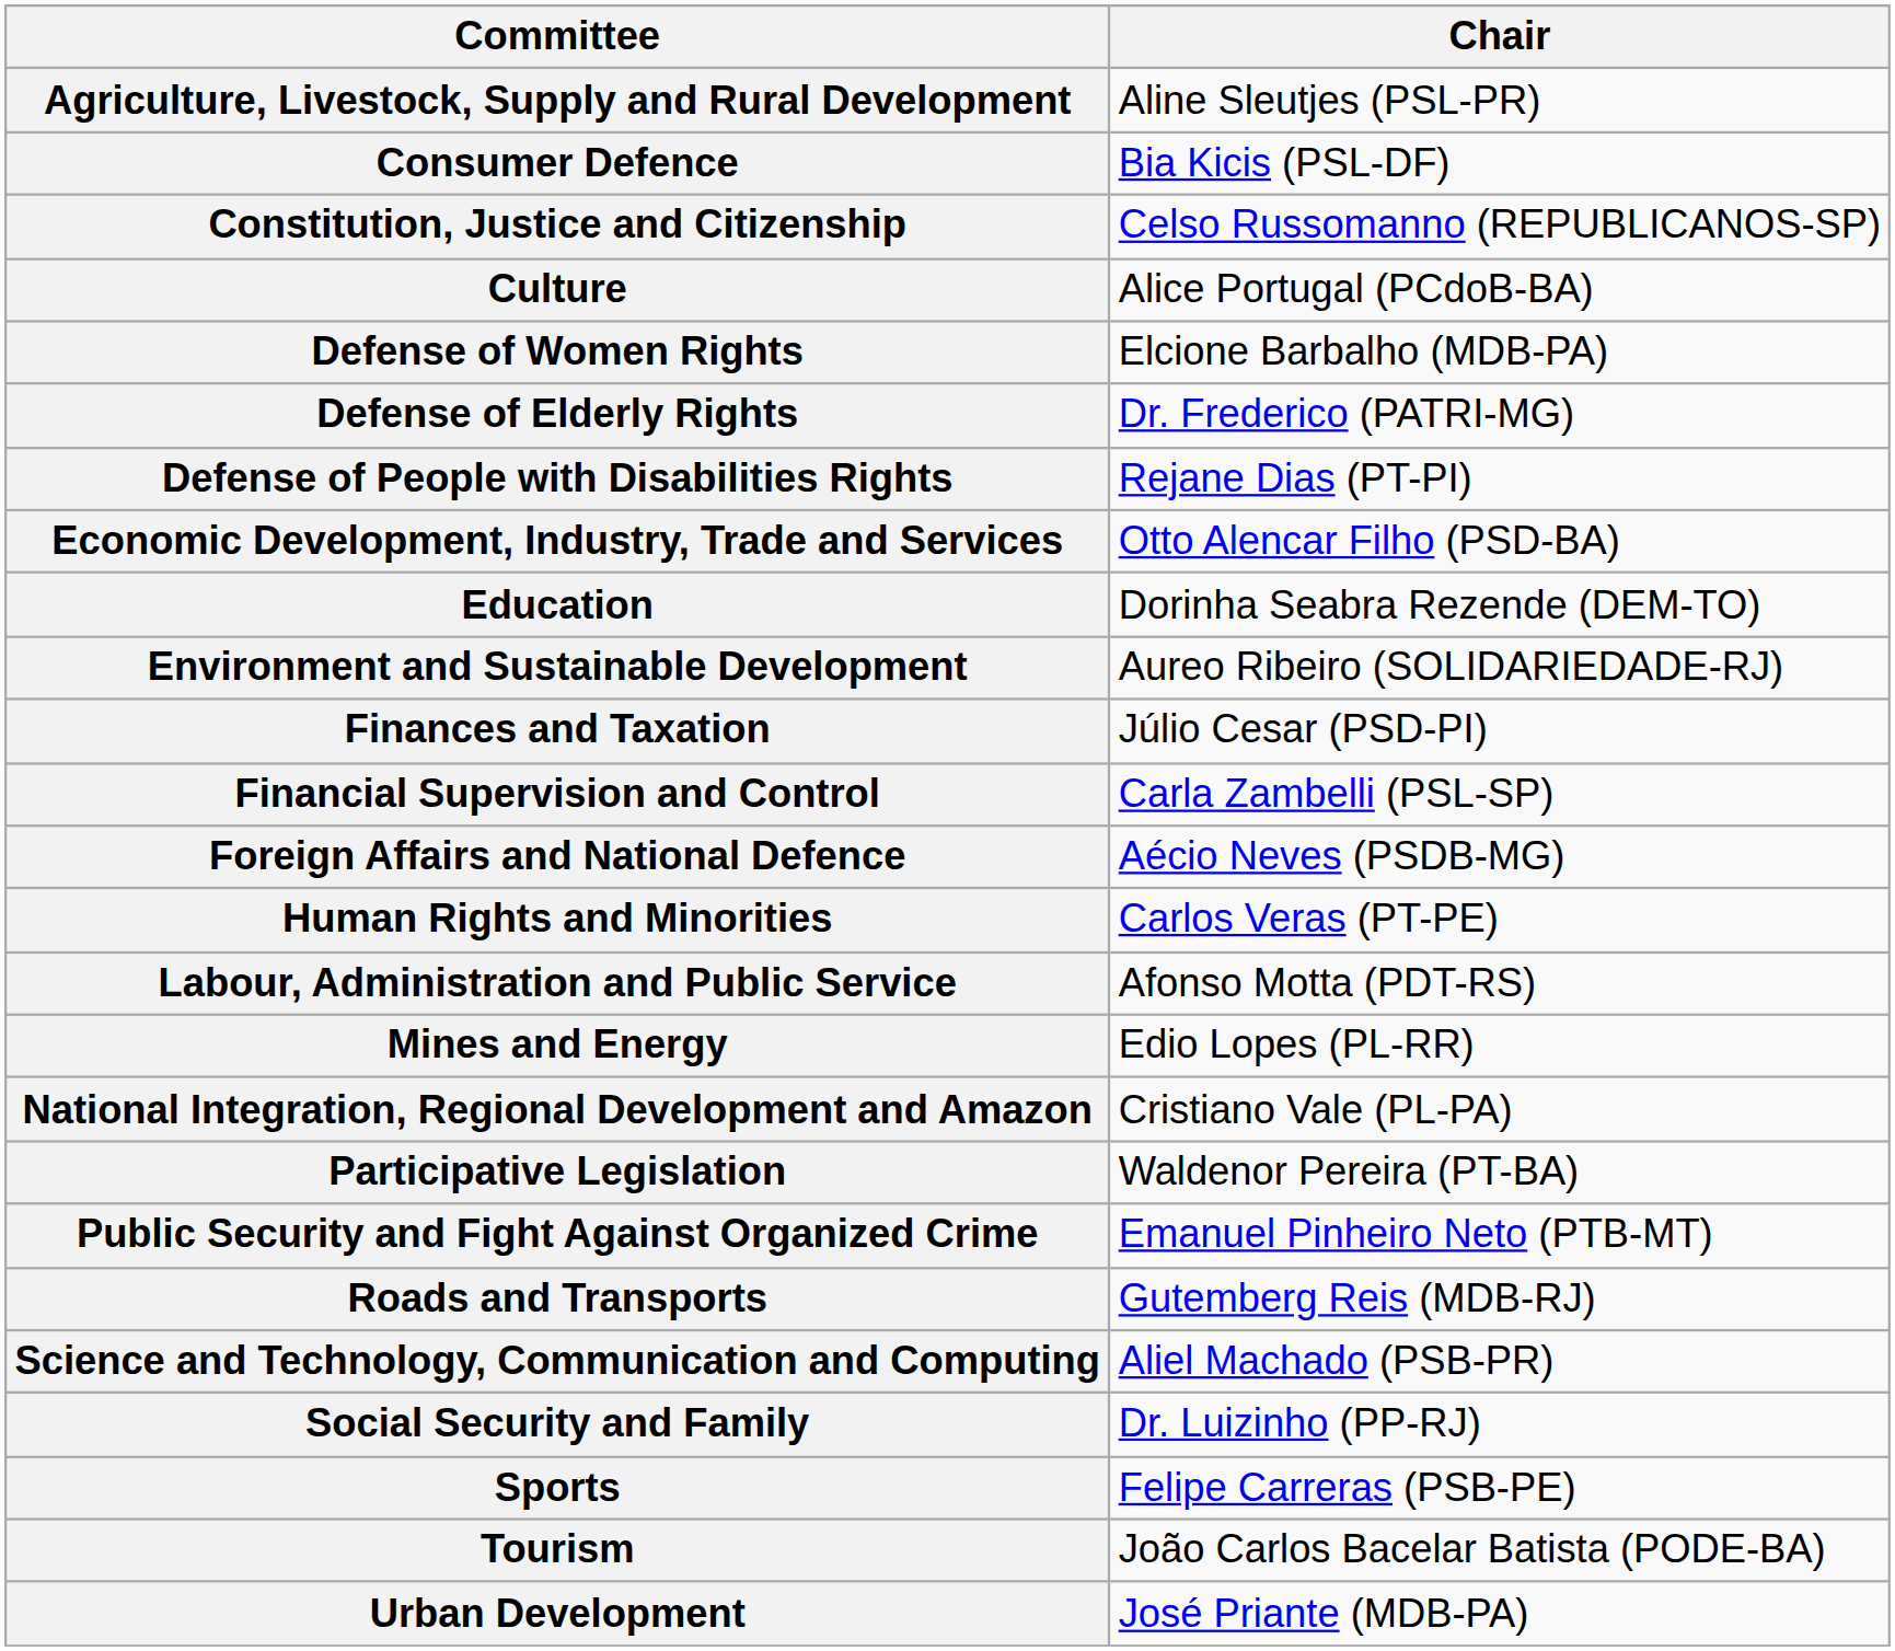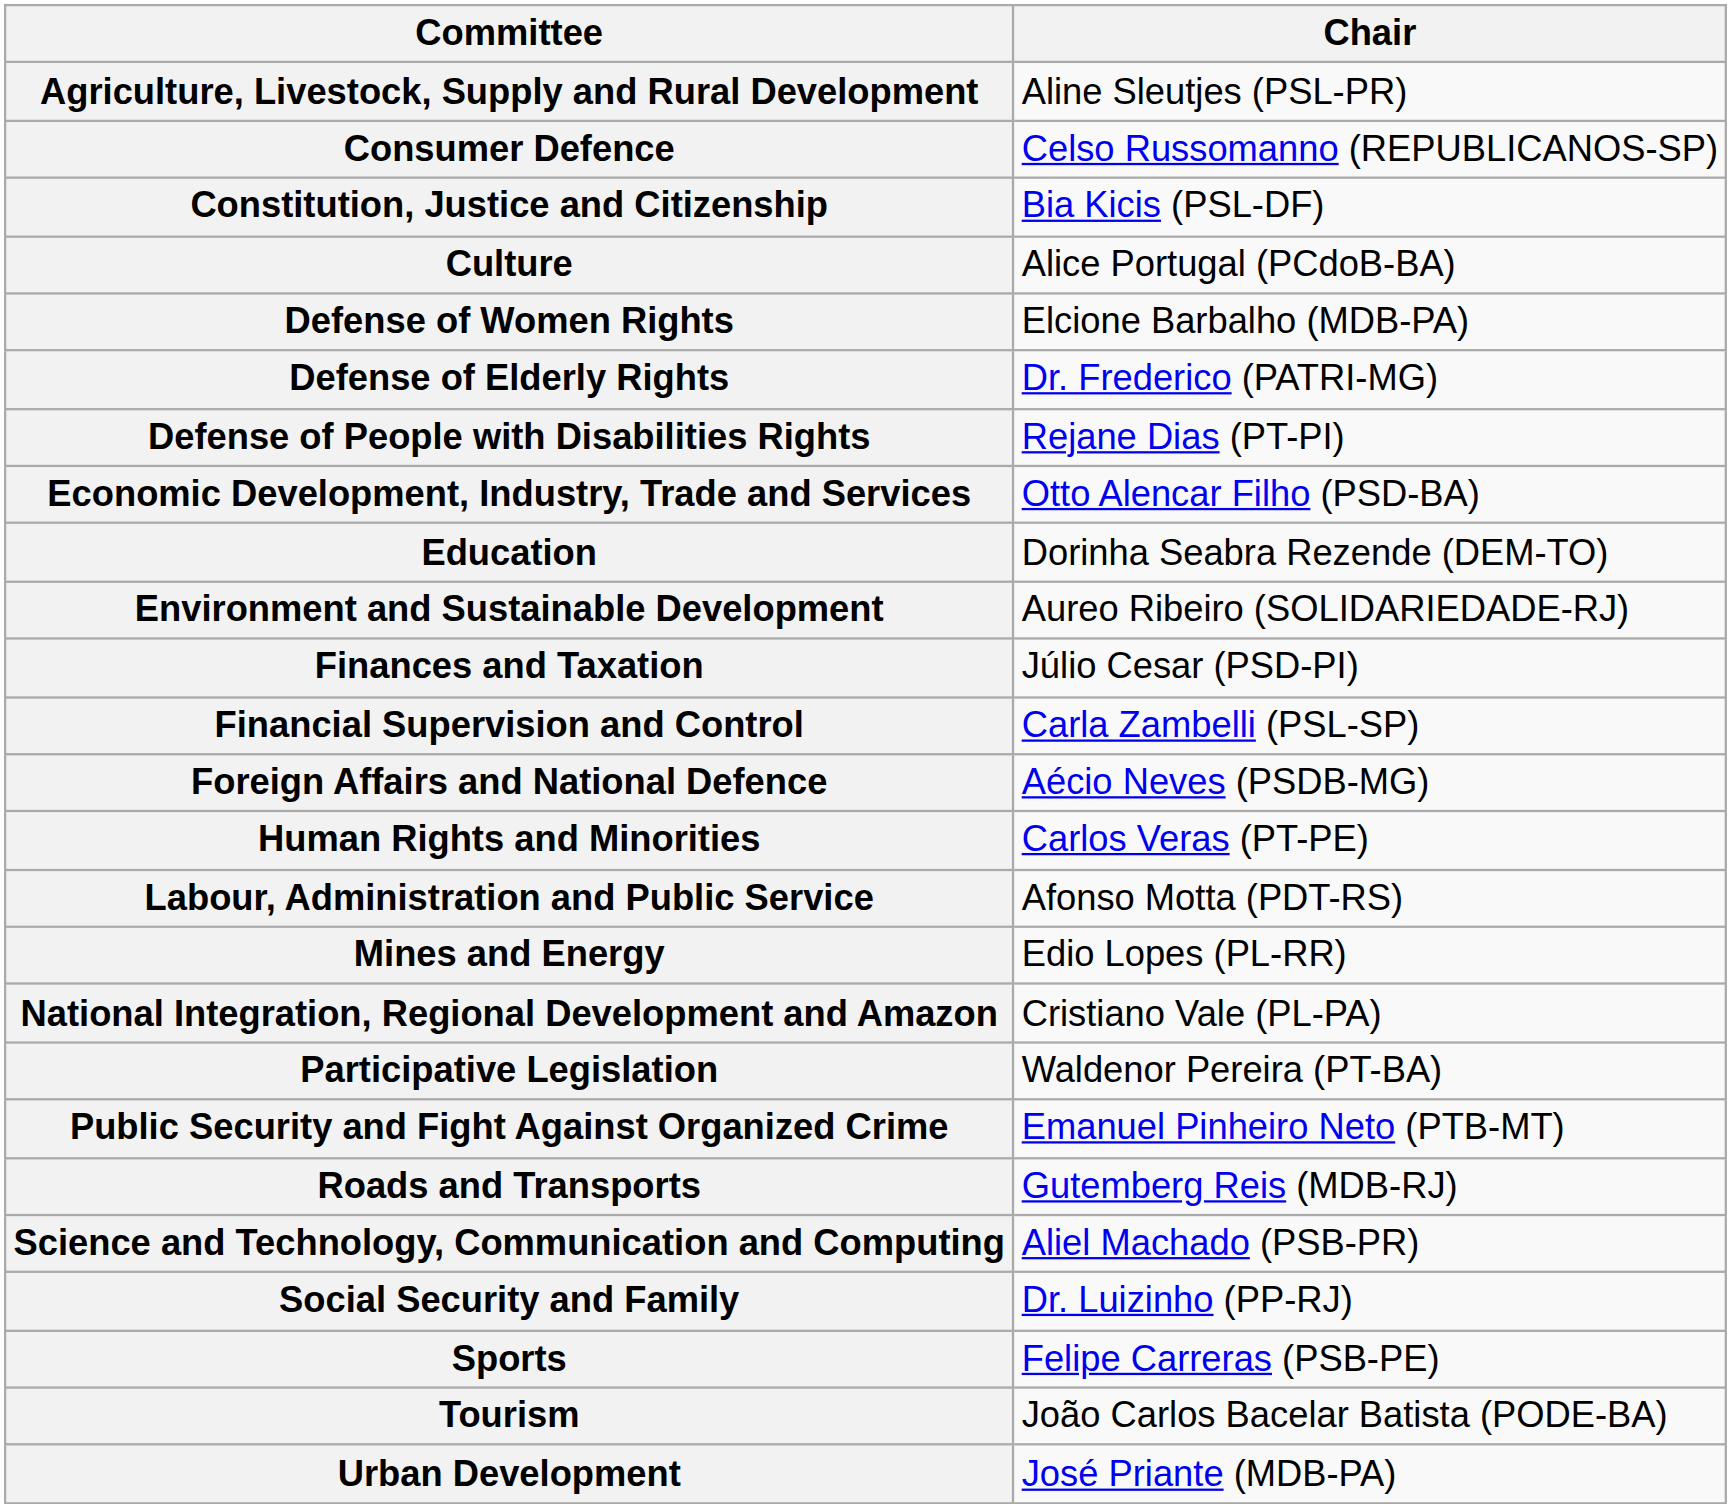 <table class="wikitable sortable plainrowheaders">
 <tr>
 <th>Committee</th>
 <th>Chair</th>
 </tr>
 <tr>
 <th>Agriculture, Livestock, Supply and Rural Development</th>
 <td>Aline Sleutjes (PSL-PR)</td>
 </tr>
 <tr>
 <th>Consumer Defence</th>
-<td><a href='#'>Bia Kicis</a> (PSL-DF)</td>
+<td><a href='#'>Celso Russomanno</a> (REPUBLICANOS-SP)</td>
 </tr>
 <tr>
 <th>Constitution, Justice and Citizenship</th>
-<td><a href='#'>Celso Russomanno</a> (REPUBLICANOS-SP)</td>
+<td><a href='#'>Bia Kicis</a> (PSL-DF)</td>
 </tr>
 <tr>
 <th>Culture</th>
 <td>Alice Portugal (PCdoB-BA)</td>
 </tr>
 <tr>
 <th>Defense of Women Rights</th>
 <td>Elcione Barbalho (MDB-PA)</td>
 </tr>
 <tr>
 <th>Defense of Elderly Rights</th>
 <td><a href='#'>Dr. Frederico</a> (PATRI-MG)</td>
 </tr>
 <tr>
 <th>Defense of People with Disabilities Rights</th>
 <td><a href='#'>Rejane Dias</a> (PT-PI)</td>
 </tr>
 <tr>
 <th>Economic Development, Industry, Trade and Services</th>
 <td><a href='#'>Otto Alencar Filho</a> (PSD-BA)</td>
 </tr>
 <tr>
 <th>Education</th>
 <td>Dorinha Seabra Rezende (DEM-TO)</td>
 </tr>
 <tr>
 <th>Environment and Sustainable Development</th>
 <td>Aureo Ribeiro (SOLIDARIEDADE-RJ)</td>
 </tr>
 <tr>
 <th>Finances and Taxation</th>
 <td>Júlio Cesar (PSD-PI)</td>
 </tr>
 <tr>
 <th>Financial Supervision and Control</th>
 <td><a href='#'>Carla Zambelli</a> (PSL-SP)</td>
 </tr>
 <tr>
 <th>Foreign Affairs and National Defence</th>
 <td><a href='#'>Aécio Neves</a> (PSDB-MG)</td>
 </tr>
 <tr>
 <th>Human Rights and Minorities</th>
 <td><a href='#'>Carlos Veras</a> (PT-PE)</td>
 </tr>
 <tr>
 <th>Labour, Administration and Public Service</th>
 <td>Afonso Motta (PDT-RS)</td>
 </tr>
 <tr>
 <th>Mines and Energy</th>
 <td>Edio Lopes (PL-RR)</td>
 </tr>
 <tr>
 <th>National Integration, Regional Development and Amazon</th>
 <td>Cristiano Vale (PL-PA)</td>
 </tr>
 <tr>
 <th>Participative Legislation</th>
 <td>Waldenor Pereira (PT-BA)</td>
 </tr>
 <tr>
 <th>Public Security and Fight Against Organized Crime</th>
 <td><a href='#'>Emanuel Pinheiro Neto</a> (PTB-MT)</td>
 </tr>
 <tr>
 <th>Roads and Transports</th>
 <td><a href='#'>Gutemberg Reis</a> (MDB-RJ)</td>
 </tr>
 <tr>
 <th>Science and Technology, Communication and Computing</th>
 <td><a href='#'>Aliel Machado</a> (PSB-PR)</td>
 </tr>
 <tr>
 <th>Social Security and Family</th>
 <td><a href='#'>Dr. Luizinho</a> (PP-RJ)</td>
 </tr>
 <tr>
 <th>Sports</th>
 <td><a href='#'>Felipe Carreras</a> (PSB-PE)</td>
 </tr>
 <tr>
 <th>Tourism</th>
 <td>João Carlos Bacelar Batista (PODE-BA)</td>
 </tr>
 <tr>
 <th>Urban Development</th>
 <td><a href='#'>José Priante</a> (MDB-PA)</td>
 </tr>
 </table>
